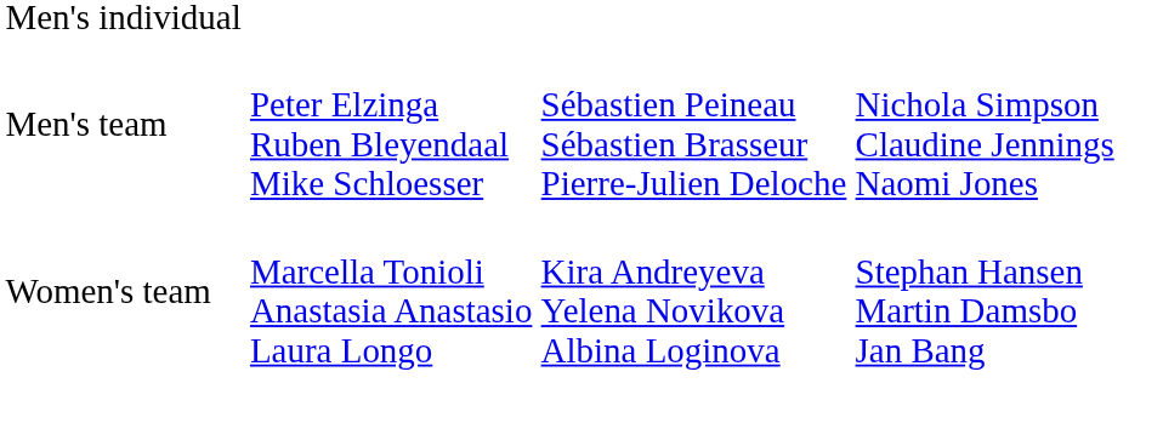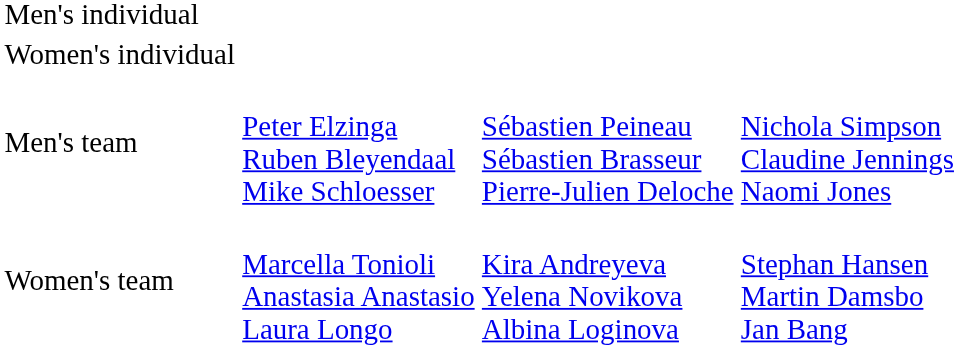 <table>
 <tr>
 <td>Men's individual</td>
+<td></td>
+<td></td>
+<td></td>
+</tr>
+<tr>
+<td>Women's individual</td>
 <td></td>
 <td></td>
 <td></td>
 </tr>
 <tr>
 <td>Men's team</td>
 <td><br><a href='#'>Peter Elzinga</a><br><a href='#'>Ruben Bleyendaal</a><br><a href='#'>Mike Schloesser</a></td>
 <td><br><a href='#'>Sébastien Peineau</a><br><a href='#'>Sébastien Brasseur</a><br><a href='#'>Pierre-Julien Deloche</a></td>
 <td><br><a href='#'>Nichola Simpson</a><br><a href='#'>Claudine Jennings</a><br><a href='#'>Naomi Jones</a></td>
 </tr>
 <tr>
 <td>Women's team</td>
 <td><br><a href='#'>Marcella Tonioli</a><br><a href='#'>Anastasia Anastasio</a><br><a href='#'>Laura Longo</a></td>
 <td><br><a href='#'>Kira Andreyeva</a><br><a href='#'>Yelena Novikova</a><br><a href='#'>Albina Loginova</a></td>
 <td><br><a href='#'>Stephan Hansen</a><br><a href='#'>Martin Damsbo</a><br><a href='#'>Jan Bang</a></td>
 </tr>
 </table>
